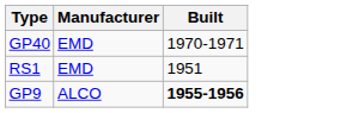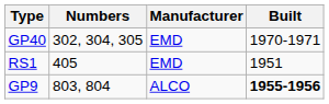 <table class="wikitable">
 <tr>
 <th>Type</th>
+<th>Numbers</th>
 <th>Manufacturer</th>
 <th>Built</th>
 </tr>
 <tr>
 <td><a href='#'>GP40</a></td>
+<td>302, 304, 305</td>
 <td><a href='#'>EMD</a></td>
 <td>1970-1971</td>
 </tr>
 <tr>
 <td><a href='#'>RS1</a></td>
+<td>405</td>
 <td><a href='#'>EMD</a></td>
 <td>1951</td>
 </tr>
 <tr>
 <td><a href='#'>GP9</a></td>
+<td>803, 804</td>
 <td><a href='#'>ALCO</a></td>
 <td><strong>1955-1956</strong></td>
 </tr>
 </table>
